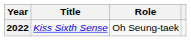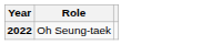 <table class="wikitable  plainrowheaders">
 <tr>
 <th scope="col">Year</th>
-<th scope="col">Title</th>
 <th scope="col">Role</th>
 <th scope="col" class="unsortable"></th>
 </tr>
 <tr>
 <th scope="row">2022</th>
-<td><em><a href='#'>Kiss Sixth Sense</a></em></td>
 <td>Oh Seung-taek</td>
 <td></td>
 </tr>
 </table>
